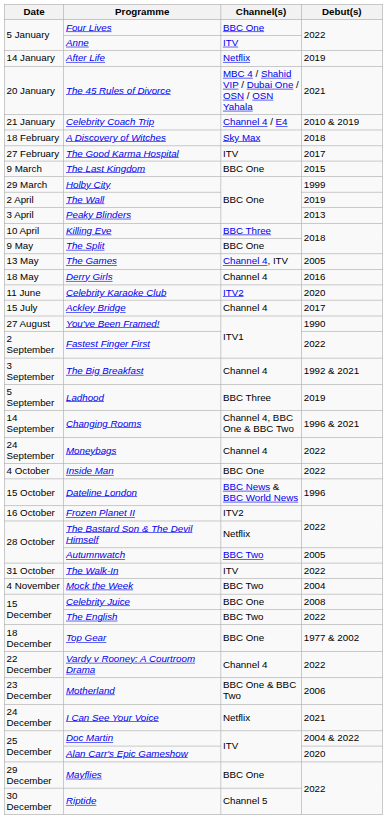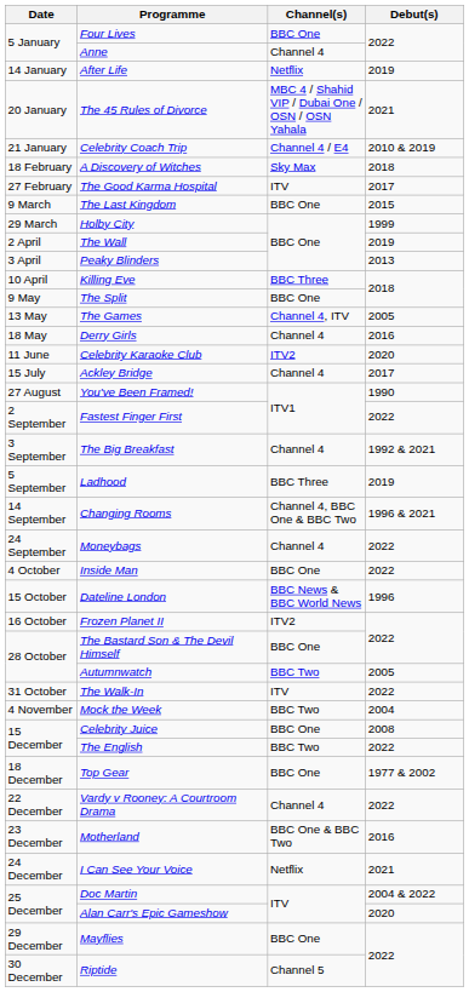 <table class="wikitable">
 <tr>
 <th width=90>Date</th>
 <th width=250>Programme</th>
 <th width=125>Channel(s)</th>
 <th width=125>Debut(s)</th>
 </tr>
 <tr>
 <td rowspan="2">5 January</td>
 <td><em><a href='#'>Four Lives</a></em></td>
 <td><a href='#'>BBC One</a></td>
 <td rowspan="2">2022</td>
 </tr>
 <tr>
 <td><em><a href='#'>Anne</a></em></td>
-<td><a href='#'>ITV</a></td>
+<td>Channel 4</td>
 </tr>
 <tr>
 <td>14 January</td>
 <td><em><a href='#'>After Life</a></em></td>
 <td><a href='#'>Netflix</a></td>
 <td>2019</td>
 </tr>
 <tr>
 <td>20 January</td>
 <td><em><a href='#'>The 45 Rules of Divorce</a></em></td>
 <td><a href='#'>MBC 4</a> / <a href='#'>Shahid VIP</a> / <a href='#'>Dubai One</a> / <a href='#'>OSN</a> / <a href='#'>OSN Yahala</a></td>
 <td>2021</td>
 </tr>
 <tr>
 <td>21 January</td>
 <td><em><a href='#'>Celebrity Coach Trip</a></em></td>
 <td><a href='#'>Channel 4</a> / <a href='#'>E4</a></td>
 <td>2010 & 2019</td>
 </tr>
 <tr>
 <td>18 February</td>
 <td><em><a href='#'>A Discovery of Witches</a></em></td>
 <td><a href='#'>Sky Max</a></td>
 <td>2018</td>
 </tr>
 <tr>
 <td>27 February</td>
 <td><em><a href='#'>The Good Karma Hospital</a></em></td>
 <td>ITV</td>
 <td>2017</td>
 </tr>
 <tr>
 <td>9 March</td>
 <td><em><a href='#'>The Last Kingdom</a></em></td>
 <td>BBC One</td>
 <td>2015</td>
 </tr>
 <tr>
 <td>29 March</td>
 <td><em><a href='#'>Holby City</a></em></td>
 <td rowspan="3">BBC One</td>
 <td>1999</td>
 </tr>
 <tr>
 <td>2 April</td>
 <td><em><a href='#'>The Wall</a></em></td>
 <td>2019</td>
 </tr>
 <tr>
 <td>3 April</td>
 <td><em><a href='#'>Peaky Blinders</a></em></td>
 <td>2013</td>
 </tr>
 <tr>
 <td>10 April</td>
 <td><em><a href='#'>Killing Eve</a></em></td>
 <td><a href='#'>BBC Three</a></td>
 <td rowspan="2">2018</td>
 </tr>
 <tr>
 <td>9 May</td>
 <td><em><a href='#'>The Split</a></em></td>
 <td>BBC One</td>
 </tr>
 <tr>
 <td>13 May</td>
 <td><em><a href='#'>The Games</a></em></td>
 <td><a href='#'>Channel 4</a>, ITV</td>
 <td>2005</td>
 </tr>
 <tr>
 <td>18 May</td>
 <td><em><a href='#'>Derry Girls</a></em></td>
 <td>Channel 4</td>
 <td>2016</td>
 </tr>
 <tr>
 <td>11 June</td>
 <td><em><a href='#'>Celebrity Karaoke Club</a></em></td>
 <td><a href='#'>ITV2</a></td>
 <td>2020</td>
 </tr>
 <tr>
 <td>15 July</td>
 <td><em><a href='#'>Ackley Bridge</a></em></td>
 <td>Channel 4</td>
 <td>2017</td>
 </tr>
 <tr>
 <td>27 August</td>
 <td><em><a href='#'>You've Been Framed!</a></em></td>
 <td rowspan="2">ITV1</td>
 <td>1990</td>
 </tr>
 <tr>
 <td>2 September</td>
 <td><em><a href='#'>Fastest Finger First</a></em></td>
 <td>2022</td>
 </tr>
 <tr>
 <td>3 September</td>
 <td><em><a href='#'>The Big Breakfast</a></em></td>
 <td>Channel 4</td>
 <td>1992 & 2021</td>
 </tr>
 <tr>
 <td>5 September</td>
 <td><em><a href='#'>Ladhood</a></em></td>
 <td>BBC Three</td>
 <td>2019</td>
 </tr>
 <tr>
 <td>14 September</td>
 <td><em><a href='#'>Changing Rooms</a></em></td>
 <td>Channel 4, BBC One & BBC Two</td>
 <td>1996 & 2021</td>
 </tr>
 <tr>
 <td>24 September</td>
 <td><em><a href='#'>Moneybags</a></em></td>
 <td>Channel 4</td>
 <td>2022</td>
 </tr>
 <tr>
 <td>4 October</td>
 <td><em><a href='#'>Inside Man</a></em></td>
 <td>BBC One</td>
 <td>2022</td>
 </tr>
 <tr>
 <td>15 October</td>
 <td><em><a href='#'>Dateline London</a></em></td>
 <td><a href='#'>BBC News</a> & <a href='#'>BBC World News</a></td>
 <td>1996</td>
 </tr>
 <tr>
 <td>16 October</td>
 <td><em><a href='#'>Frozen Planet II</a></em></td>
 <td>ITV2</td>
 <td rowspan="2">2022</td>
 </tr>
 <tr>
 <td rowspan="2">28 October</td>
 <td><em><a href='#'>The Bastard Son & The Devil Himself</a></em></td>
-<td>Netflix</td>
+<td>BBC One</td>
 </tr>
 <tr>
 <td><em><a href='#'>Autumnwatch</a></em></td>
 <td><a href='#'>BBC Two</a></td>
 <td>2005</td>
 </tr>
 <tr>
 <td>31 October</td>
 <td><em><a href='#'>The Walk-In</a></em></td>
 <td>ITV</td>
 <td>2022</td>
 </tr>
 <tr>
 <td>4 November</td>
 <td><em><a href='#'>Mock the Week</a></em></td>
 <td>BBC Two</td>
 <td>2004</td>
 </tr>
 <tr>
 <td rowspan="2">15 December</td>
 <td><em><a href='#'>Celebrity Juice</a></em></td>
 <td>BBC One</td>
 <td>2008</td>
 </tr>
 <tr>
 <td><em><a href='#'>The English</a></em></td>
 <td>BBC Two</td>
 <td>2022</td>
 </tr>
 <tr>
 <td>18 December</td>
 <td><em><a href='#'>Top Gear</a></em></td>
 <td>BBC One</td>
 <td>1977 & 2002</td>
 </tr>
 <tr>
 <td>22 December</td>
 <td><em><a href='#'>Vardy v Rooney: A Courtroom Drama</a></em></td>
 <td>Channel 4</td>
 <td>2022</td>
 </tr>
 <tr>
 <td>23 December</td>
 <td><em><a href='#'>Motherland</a></em></td>
 <td>BBC One & BBC Two</td>
-<td>2006</td>
+<td>2016</td>
 </tr>
 <tr>
 <td>24 December</td>
 <td><em><a href='#'>I Can See Your Voice</a></em></td>
 <td>Netflix</td>
 <td>2021</td>
 </tr>
 <tr>
 <td rowspan="2">25 December</td>
 <td><em><a href='#'>Doc Martin</a></em></td>
 <td rowspan="2">ITV</td>
 <td>2004 & 2022</td>
 </tr>
 <tr>
 <td><em><a href='#'>Alan Carr's Epic Gameshow</a></em></td>
 <td>2020</td>
 </tr>
 <tr>
 <td>29 December</td>
 <td><em><a href='#'>Mayflies</a></em></td>
 <td>BBC One</td>
 <td rowspan="2">2022</td>
 </tr>
 <tr>
 <td>30 December</td>
 <td><em><a href='#'>Riptide</a></em></td>
 <td>Channel 5</td>
 </tr>
 </table>
